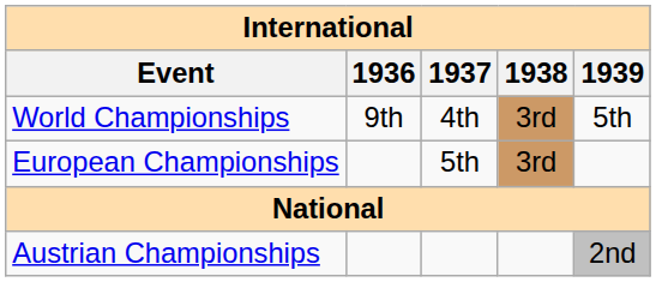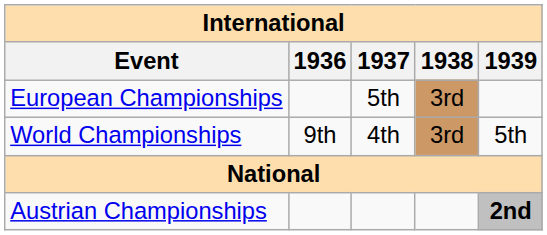 <table class="wikitable" style="text-align:center">
 <tr>
 <th style="background-color: #ffdead; " colspan=5 align=center>International</th>
 </tr>
 <tr>
 <th>Event</th>
 <th>1936</th>
 <th>1937</th>
 <th>1938</th>
 <th>1939</th>
 </tr>
 <tr>
+<td align=left><a href='#'>European Championships</a></td>
+<td></td>
+<td>5th</td>
+<td bgcolor=cc9966>3rd</td>
+<td></td>
+</tr>
+<tr>
 <td align=left><a href='#'>World Championships</a></td>
 <td>9th</td>
 <td>4th</td>
 <td bgcolor=cc9966>3rd</td>
 <td>5th</td>
-</tr>
-<tr>
-<td align=left><a href='#'>European Championships</a></td>
-<td></td>
-<td>5th</td>
-<td bgcolor=cc9966>3rd</td>
-<td></td>
 </tr>
 <tr>
 <th style="background-color: #ffdead; " colspan=5 align=center>National</th>
 </tr>
 <tr>
 <td align=left><a href='#'>Austrian Championships</a></td>
 <td></td>
 <td></td>
 <td></td>
-<td bgcolor=silver>2nd</td>
+<td bgcolor=silver><strong>2nd</strong></td>
 </tr>
 </table>
